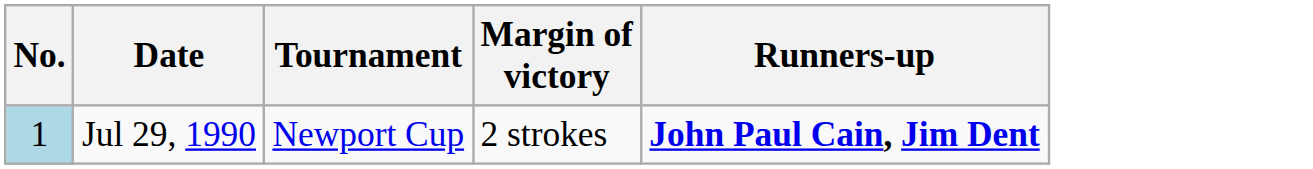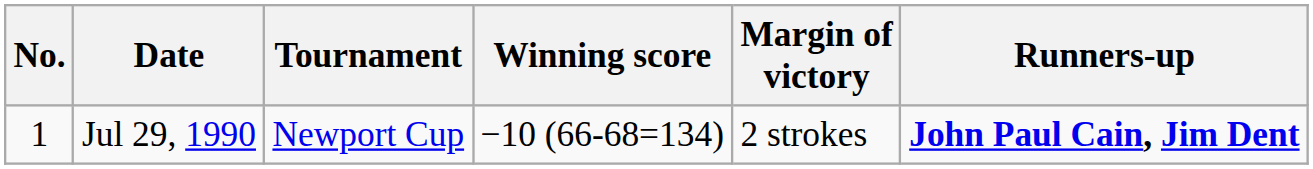 <table class="wikitable" style="font-size:95%;">
 <tr>
 <th>No.</th>
 <th>Date</th>
 <th>Tournament</th>
+<th>Winning score</th>
 <th>Margin of<br>victory</th>
 <th>Runners-up</th>
 </tr>
 <tr>
-<td align=center style="background: lightblue;">1</td>
+<td align=center>1</td>
 <td align=right>Jul 29, <a href='#'>1990</a></td>
 <td><a href='#'>Newport Cup</a></td>
+<td>−10 (66-68=134)</td>
 <td>2 strokes</td>
 <td><strong> <a href='#'>John Paul Cain</a>,  <a href='#'>Jim Dent</a></strong></td>
 </tr>
 </table>
